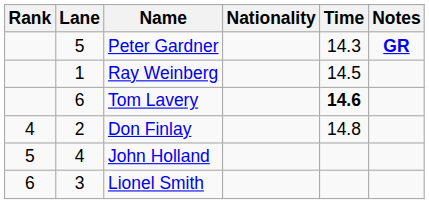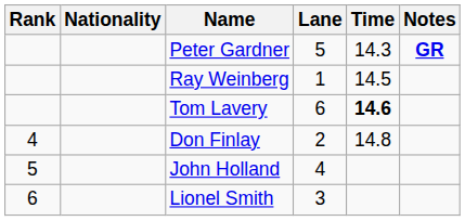 <table class="wikitable sortable" style=" text-align:center">
 <tr>
 <th>Rank</th>
+<th>Nationality</th>
+<th>Name</th>
 <th>Lane</th>
-<th>Name</th>
-<th>Nationality</th>
 <th>Time</th>
 <th>Notes</th>
 </tr>
 <tr>
 <td></td>
+<td align=left></td>
+<td align=left><a href='#'>Peter Gardner</a></td>
 <td>5</td>
-<td align=left><a href='#'>Peter Gardner</a></td>
-<td align=left></td>
 <td>14.3</td>
 <td><strong><a href='#'>GR</a></strong></td>
 </tr>
 <tr>
 <td></td>
+<td align=left></td>
+<td align=left><a href='#'>Ray Weinberg</a></td>
 <td>1</td>
-<td align=left><a href='#'>Ray Weinberg</a></td>
-<td align=left></td>
 <td>14.5</td>
 <td></td>
 </tr>
 <tr>
 <td></td>
+<td align=left></td>
+<td align=left><a href='#'>Tom Lavery</a></td>
 <td>6</td>
-<td align=left><a href='#'>Tom Lavery</a></td>
-<td align=left></td>
 <td><strong>14.6</strong></td>
 <td></td>
 </tr>
 <tr>
 <td>4</td>
+<td align=left></td>
+<td align=left><a href='#'>Don Finlay</a></td>
 <td>2</td>
-<td align=left><a href='#'>Don Finlay</a></td>
-<td align=left></td>
 <td>14.8</td>
 <td></td>
 </tr>
 <tr>
 <td>5</td>
+<td align=left></td>
+<td align=left><a href='#'>John Holland</a></td>
 <td>4</td>
-<td align=left><a href='#'>John Holland</a></td>
-<td align=left></td>
 <td></td>
 <td></td>
 </tr>
 <tr>
 <td>6</td>
+<td align=left></td>
+<td align=left><a href='#'>Lionel Smith</a></td>
 <td>3</td>
-<td align=left><a href='#'>Lionel Smith</a></td>
-<td align=left></td>
 <td></td>
 <td></td>
 </tr>
 </table>
